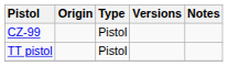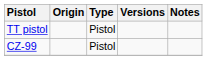 <table class="wikitable">
 <tr>
 <th style="text-align: left;">Pistol</th>
 <th style="text-align: left;">Origin</th>
 <th style="text-align: left;">Type</th>
 <th style="text-align: left;">Versions</th>
 <th style="text-align: left;">Notes</th>
 </tr>
 <tr>
-<td><a href='#'>CZ-99</a></td>
+<td><a href='#'>TT pistol</a></td>
 <td></td>
 <td>Pistol</td>
 <td></td>
 <td></td>
 </tr>
 <tr>
-<td><a href='#'>TT pistol</a></td>
+<td><a href='#'>CZ-99</a></td>
 <td></td>
 <td>Pistol</td>
 <td></td>
 <td></td>
 </tr>
 <tr>
 </tr>
 </table>
